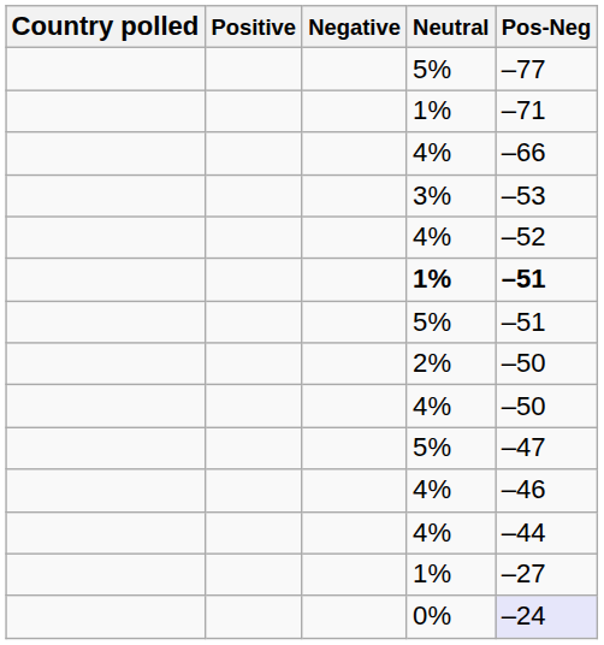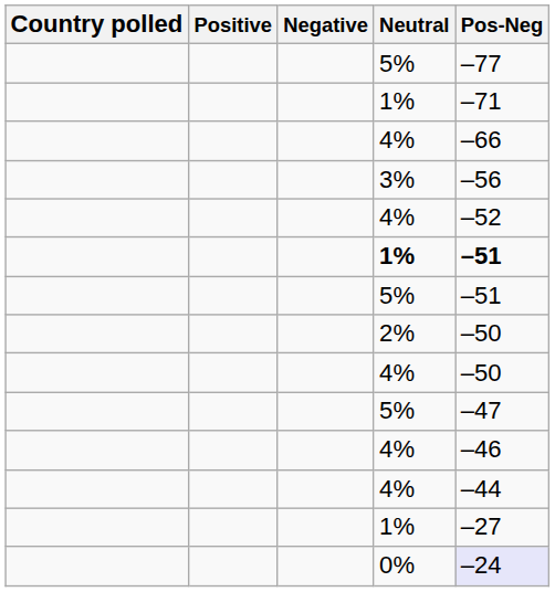 <table class="wikitable sortable floatright mw-collapsible" style="border:1px black; float:right; margin-left:1em;">
 <tr>
 <th>Country polled</th>
 <th><small>Positive</small></th>
 <th><small>Negative</small></th>
 <th><small>Neutral</small></th>
 <th><small>Pos-Neg</small></th>
 </tr>
 <tr>
 <td></td>
 <td></td>
 <td></td>
 <td>5%</td>
 <td><span>–77</span></td>
 </tr>
 <tr>
 <td></td>
 <td></td>
 <td></td>
 <td>1%</td>
 <td><span>–71</span></td>
 </tr>
 <tr>
 <td></td>
 <td></td>
 <td></td>
 <td>4%</td>
 <td><span>–66</span></td>
 </tr>
 <tr>
 <td></td>
 <td></td>
 <td></td>
 <td>3%</td>
-<td><span>–53</span></td>
+<td><span>–56</span></td>
 </tr>
 <tr>
 <td></td>
 <td></td>
 <td></td>
 <td>4%</td>
 <td><span>–52</span></td>
 </tr>
 <tr>
 <td><strong></strong></td>
 <td></td>
 <td></td>
 <td><strong>1%</strong></td>
 <td><span><strong>–51</strong></span></td>
 </tr>
 <tr>
 <td></td>
 <td></td>
 <td></td>
 <td>5%</td>
 <td><span>–51</span></td>
 </tr>
 <tr>
 <td></td>
 <td></td>
 <td></td>
 <td>2%</td>
 <td><span>–50</span></td>
 </tr>
 <tr>
 <td></td>
 <td></td>
 <td></td>
 <td>4%</td>
 <td><span>–50</span></td>
 </tr>
 <tr>
 <td></td>
 <td></td>
 <td></td>
 <td>5%</td>
 <td><span>–47</span></td>
 </tr>
 <tr>
 <td></td>
 <td></td>
 <td></td>
 <td>4%</td>
 <td><span>–46</span></td>
 </tr>
 <tr>
 <td></td>
 <td></td>
 <td></td>
 <td>4%</td>
 <td><span>–44</span></td>
 </tr>
 <tr>
 <td></td>
 <td></td>
 <td></td>
 <td>1%</td>
 <td><span>–27</span></td>
 </tr>
 <tr>
 <td></td>
 <td></td>
 <td></td>
 <td>0%</td>
 <td style="background: lavender;"><span>–24</span></td>
 </tr>
 </table>
